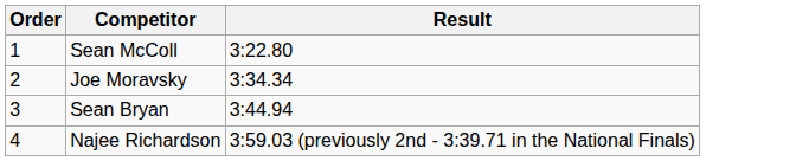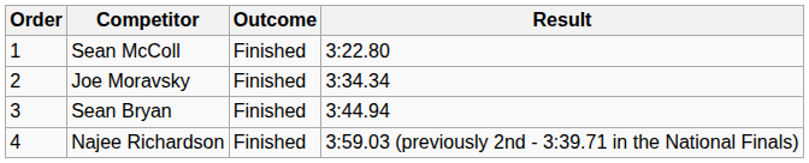 <table class="wikitable sortable">
 <tr>
 <th>Order</th>
 <th>Competitor</th>
+<th>Outcome</th>
 <th>Result</th>
 </tr>
 <tr>
 <td>1</td>
 <td>Sean McColl</td>
+<td>Finished</td>
 <td>3:22.80</td>
 </tr>
 <tr>
 <td>2</td>
 <td>Joe Moravsky</td>
+<td>Finished</td>
 <td>3:34.34</td>
 </tr>
 <tr>
 <td>3</td>
 <td>Sean Bryan</td>
+<td>Finished</td>
 <td>3:44.94</td>
 </tr>
 <tr>
 <td>4</td>
 <td>Najee Richardson</td>
+<td>Finished</td>
 <td>3:59.03 (previously 2nd - 3:39.71 in the National Finals)</td>
 </tr>
 </table>
